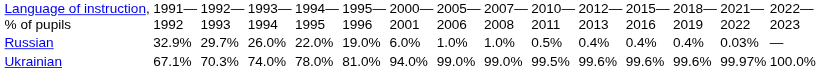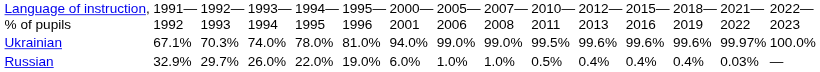 <table class="standard">
 <tr>
 <td><a href='#'>Language of instruction</a>, <br>% of pupils</td>
 <td>1991—<br>1992</td>
 <td>1992—<br>1993</td>
 <td>1993—<br>1994</td>
 <td>1994—<br>1995</td>
 <td>1995—<br>1996</td>
 <td>2000—<br>2001</td>
 <td>2005—<br>2006</td>
 <td>2007—<br>2008</td>
 <td>2010—<br>2011</td>
 <td>2012—<br>2013</td>
 <td>2015—<br>2016</td>
 <td>2018—<br>2019</td>
 <td>2021—<br>2022</td>
 <td>2022—<br>2023</td>
 </tr>
 <tr>
+<td><a href='#'>Ukrainian</a></td>
+<td>67.1%</td>
+<td>70.3%</td>
+<td>74.0%</td>
+<td>78.0%</td>
+<td>81.0%</td>
+<td>94.0%</td>
+<td>99.0%</td>
+<td>99.0%</td>
+<td>99.5%</td>
+<td>99.6%</td>
+<td>99.6%</td>
+<td>99.6%</td>
+<td>99.97%</td>
+<td>100.0%</td>
+</tr>
+<tr>
 <td><a href='#'>Russian</a></td>
 <td>32.9%</td>
 <td>29.7%</td>
 <td>26.0%</td>
 <td>22.0%</td>
 <td>19.0%</td>
 <td>6.0%</td>
 <td>1.0%</td>
 <td>1.0%</td>
 <td>0.5%</td>
 <td>0.4%</td>
 <td>0.4%</td>
 <td>0.4%</td>
 <td>0.03%</td>
 <td>—</td>
 </tr>
 <tr>
-<td><a href='#'>Ukrainian</a></td>
-<td>67.1%</td>
-<td>70.3%</td>
-<td>74.0%</td>
-<td>78.0%</td>
-<td>81.0%</td>
-<td>94.0%</td>
-<td>99.0%</td>
-<td>99.0%</td>
-<td>99.5%</td>
-<td>99.6%</td>
-<td>99.6%</td>
-<td>99.6%</td>
-<td>99.97%</td>
-<td>100.0%</td>
-</tr>
-<tr>
 </tr>
 </table>
